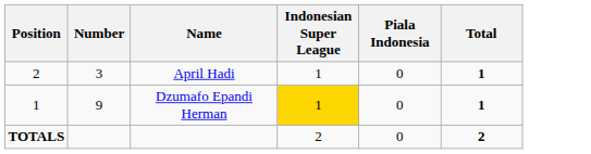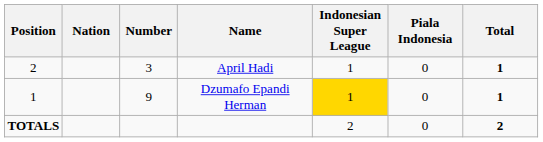 <table class="wikitable" style="font-size: 95%; text-align: center;">
 <tr>
 <th width=60>Position</th>
+<th width=60>Nation</th>
 <th width=60>Number</th>
 <th width=150>Name</th>
 <th width=80>Indonesian Super League</th>
 <th width=80>Piala Indonesia</th>
 <th width=80>Total</th>
 </tr>
 <tr>
 <td>2</td>
+<td></td>
 <td>3</td>
 <td><a href='#'>April Hadi</a></td>
 <td>1</td>
 <td>0</td>
 <td><strong>1</strong></td>
 </tr>
 <tr>
 <td>1</td>
+<td></td>
 <td>9</td>
 <td><a href='#'>Dzumafo Epandi Herman</a></td>
 <td style="background: gold;">1</td>
 <td>0</td>
 <td><strong>1</strong></td>
 </tr>
 <tr>
 <td><strong>TOTALS</strong></td>
 <td></td>
 <td></td>
+<td></td>
 <td>2</td>
 <td>0</td>
 <td><strong>2</strong></td>
 </tr>
 </table>
